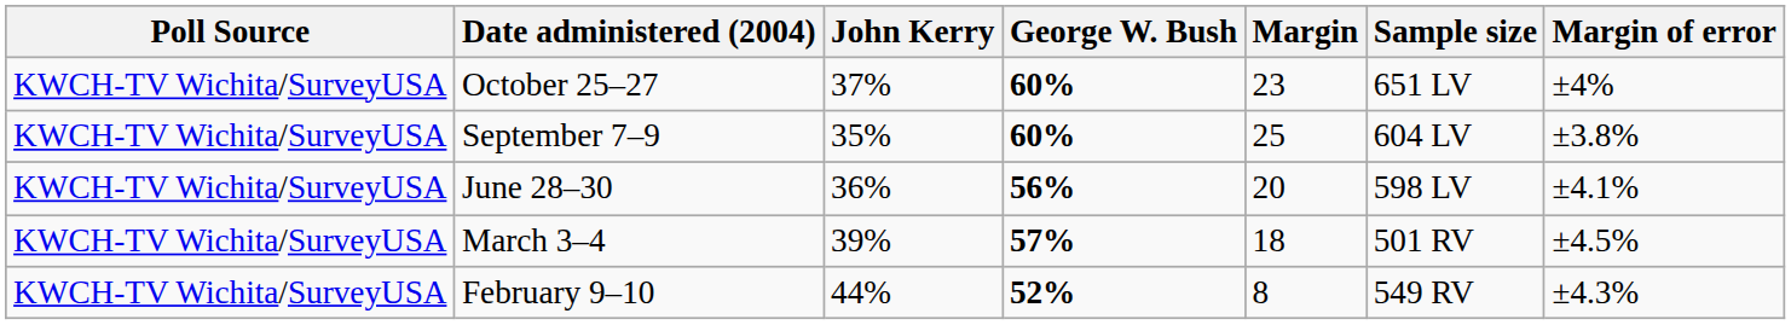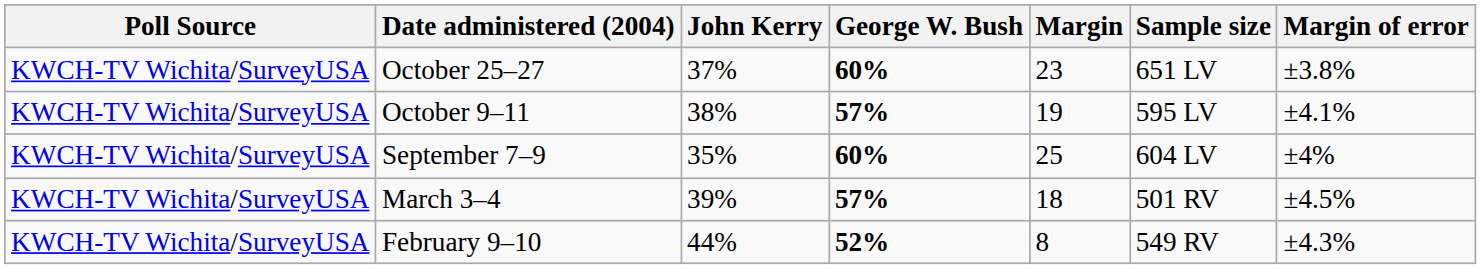 <table class="wikitable">
 <tr>
 <th>Poll Source</th>
 <th>Date administered (2004)</th>
 <th>John Kerry</th>
 <th>George W. Bush</th>
 <th>Margin</th>
 <th>Sample size</th>
 <th>Margin of error</th>
 </tr>
 <tr>
 <td><a href='#'>KWCH-TV Wichita</a>/<a href='#'>SurveyUSA</a></td>
 <td>October 25–27</td>
 <td>37%</td>
 <td><strong>60%</strong></td>
 <td>23</td>
 <td>651 LV</td>
-<td>±4%</td>
+<td>±3.8%</td>
+</tr>
+<tr>
+<td><a href='#'>KWCH-TV Wichita</a>/<a href='#'>SurveyUSA</a></td>
+<td>October 9–11</td>
+<td>38%</td>
+<td><strong>57%</strong></td>
+<td>19</td>
+<td>595 LV</td>
+<td>±4.1%</td>
 </tr>
 <tr>
 <td><a href='#'>KWCH-TV Wichita</a>/<a href='#'>SurveyUSA</a></td>
 <td>September 7–9</td>
 <td>35%</td>
 <td><strong>60%</strong></td>
 <td>25</td>
 <td>604 LV</td>
-<td>±3.8%</td>
-</tr>
-<tr>
-<td><a href='#'>KWCH-TV Wichita</a>/<a href='#'>SurveyUSA</a></td>
-<td>June 28–30</td>
-<td>36%</td>
-<td><strong>56%</strong></td>
-<td>20</td>
-<td>598 LV</td>
-<td>±4.1%</td>
+<td>±4%</td>
 </tr>
 <tr>
 <td><a href='#'>KWCH-TV Wichita</a>/<a href='#'>SurveyUSA</a></td>
 <td>March 3–4</td>
 <td>39%</td>
 <td><strong>57%</strong></td>
 <td>18</td>
 <td>501 RV</td>
 <td>±4.5%</td>
 </tr>
 <tr>
 <td><a href='#'>KWCH-TV Wichita</a>/<a href='#'>SurveyUSA</a></td>
 <td>February 9–10</td>
 <td>44%</td>
 <td><strong>52%</strong></td>
 <td>8</td>
 <td>549 RV</td>
 <td>±4.3%</td>
 </tr>
 </table>
